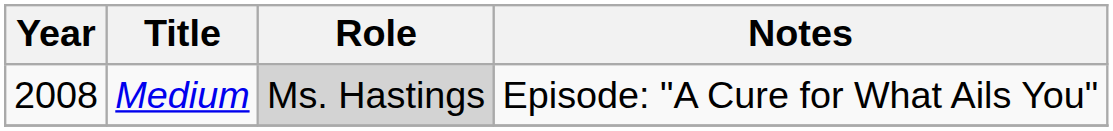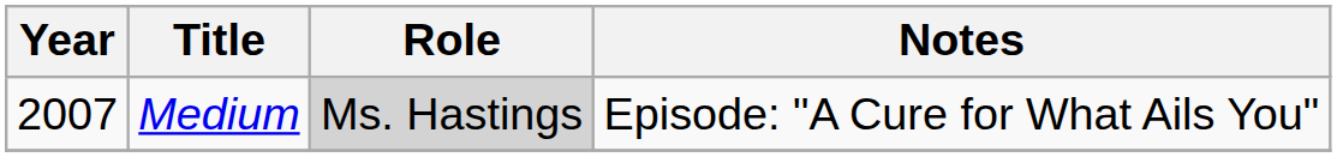 <table class="wikitable sortable">
 <tr>
 <th scope="col">Year</th>
 <th scope="col">Title</th>
 <th scope="col">Role</th>
 <th scope="col" class="unsortable">Notes</th>
 </tr>
 <tr>
-<td>2008</td>
+<td>2007</td>
 <td><em><a href='#'>Medium</a></em></td>
 <td style="background: lightgrey;">Ms. Hastings</td>
 <td>Episode: "A Cure for What Ails You"</td>
 </tr>
 <tr>
 </tr>
 </table>
